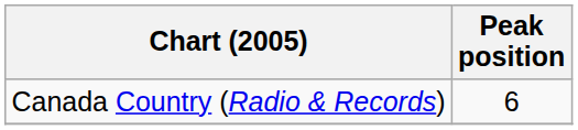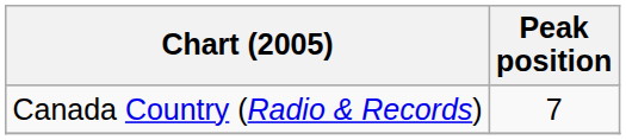 <table class="wikitable sortable">
 <tr>
 <th align="left">Chart (2005)</th>
 <th align="center">Peak<br>position</th>
 </tr>
 <tr>
 <td align="left">Canada <a href='#'>Country</a> (<em><a href='#'>Radio & Records</a></em>)</td>
-<td align="center">6</td>
+<td align="center">7</td>
 </tr>
 <tr>
 </tr>
 <tr>
 </tr>
 </table>
